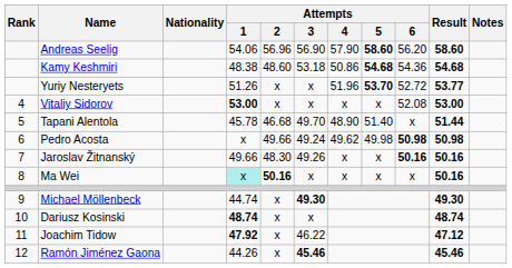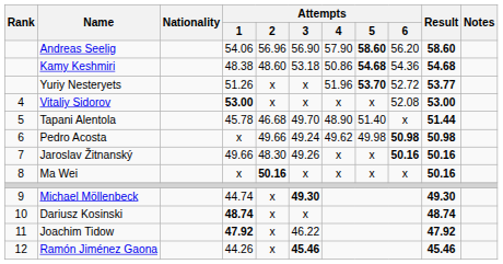 <table class="wikitable sortable" style="text-align:center">
 <tr>
 <th rowspan=2>Rank</th>
 <th rowspan=2>Name</th>
 <th rowspan=2>Nationality</th>
 <th colspan=6>Attempts</th>
 <th rowspan=2>Result</th>
 <th rowspan=2>Notes</th>
 </tr>
 <tr>
 <th>1</th>
 <th>2</th>
 <th>3</th>
 <th>4</th>
 <th>5</th>
 <th>6</th>
 </tr>
 <tr>
 <td></td>
 <td align=left><a href='#'>Andreas Seelig</a></td>
 <td align=left></td>
 <td>54.06</td>
 <td>56.96</td>
 <td>56.90</td>
 <td>57.90</td>
 <td><strong>58.60</strong></td>
 <td>56.20</td>
 <td><strong>58.60</strong></td>
 <td></td>
 </tr>
 <tr>
 <td></td>
 <td align=left><a href='#'>Kamy Keshmiri</a></td>
 <td align=left></td>
 <td>48.38</td>
 <td>48.60</td>
 <td>53.18</td>
 <td>50.86</td>
 <td><strong>54.68</strong></td>
 <td>54.36</td>
 <td><strong>54.68</strong></td>
 <td></td>
 </tr>
 <tr>
 <td></td>
 <td align=left>Yuriy Nesteryets</td>
 <td align="left"></td>
 <td>51.26</td>
 <td>x</td>
 <td>x</td>
 <td>51.96</td>
 <td><strong>53.70</strong></td>
 <td>52.72</td>
 <td><strong>53.77</strong></td>
 <td></td>
 </tr>
 <tr>
 <td>4</td>
 <td align=left><a href='#'>Vitaliy Sidorov</a></td>
 <td align=left></td>
 <td><strong>53.00</strong></td>
 <td>x</td>
 <td>x</td>
 <td>x</td>
 <td>x</td>
 <td>52.08</td>
 <td><strong>53.00</strong></td>
 <td></td>
 </tr>
 <tr>
 <td>5</td>
 <td align=left>Tapani Alentola</td>
 <td align="left"></td>
 <td>45.78</td>
 <td>46.68</td>
 <td>49.70</td>
 <td>48.90</td>
 <td>51.40</td>
 <td>x</td>
 <td><strong>51.44</strong></td>
 <td></td>
 </tr>
 <tr>
 <td>6</td>
 <td align=left>Pedro Acosta</td>
 <td align="left"></td>
 <td>x</td>
 <td>49.66</td>
 <td>49.24</td>
 <td>49.62</td>
 <td>49.98</td>
 <td><strong>50.98</strong></td>
 <td><strong>50.98</strong></td>
 <td></td>
 </tr>
 <tr>
 <td>7</td>
 <td align=left>Jaroslav Žitnanský</td>
 <td align="left"></td>
 <td>49.66</td>
 <td>48.30</td>
 <td>49.26</td>
 <td>x</td>
 <td>x</td>
 <td><strong>50.16</strong></td>
 <td><strong>50.16</strong></td>
 <td></td>
 </tr>
 <tr>
 <td>8</td>
 <td align=left>Ma Wei</td>
 <td align="left"></td>
-<td style="background: paleturquoise;">x</td>
+<td>x</td>
 <td><strong>50.16</strong></td>
 <td>x</td>
 <td>x</td>
 <td>x</td>
 <td>x</td>
 <td><strong>50.16</strong></td>
 <td></td>
 </tr>
 <tr>
 <td colspan=11 bgcolor=lightgray></td>
 </tr>
 <tr>
 <td>9</td>
 <td align=left><a href='#'>Michael Möllenbeck</a></td>
 <td align=left></td>
 <td>44.74</td>
 <td>x</td>
 <td><strong>49.30</strong></td>
 <td colspan=3></td>
 <td><strong>49.30</strong></td>
 <td></td>
 </tr>
 <tr>
 <td>10</td>
 <td align=left>Dariusz Kosinski</td>
 <td align="left"></td>
 <td><strong>48.74</strong></td>
 <td>x</td>
 <td>x</td>
 <td colspan=3></td>
 <td><strong>48.74</strong></td>
 <td></td>
 </tr>
 <tr>
 <td>11</td>
 <td align=left>Joachim Tidow</td>
 <td align="left"></td>
 <td><strong>47.92</strong></td>
 <td>x</td>
 <td>46.22</td>
 <td colspan=3></td>
-<td><strong>47.12</strong></td>
+<td><strong>47.92</strong></td>
 <td></td>
 </tr>
 <tr>
 <td>12</td>
 <td align=left><a href='#'>Ramón Jiménez Gaona</a></td>
 <td align=left></td>
 <td>44.26</td>
 <td>x</td>
 <td><strong>45.46</strong></td>
 <td colspan=3></td>
 <td><strong>45.46</strong></td>
 <td></td>
 </tr>
 </table>
